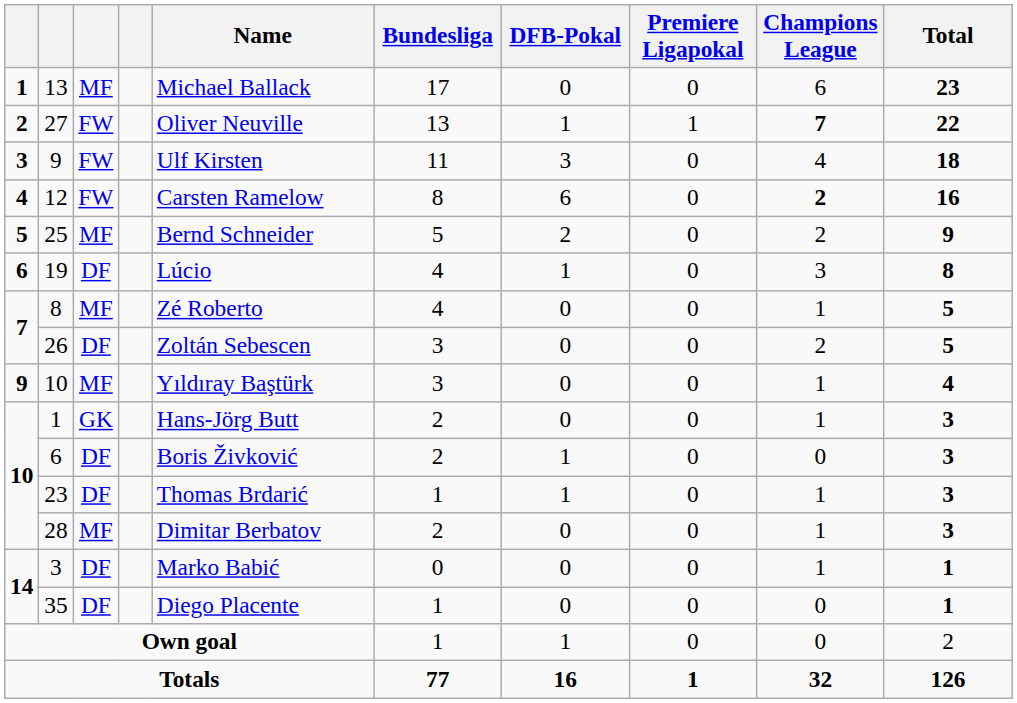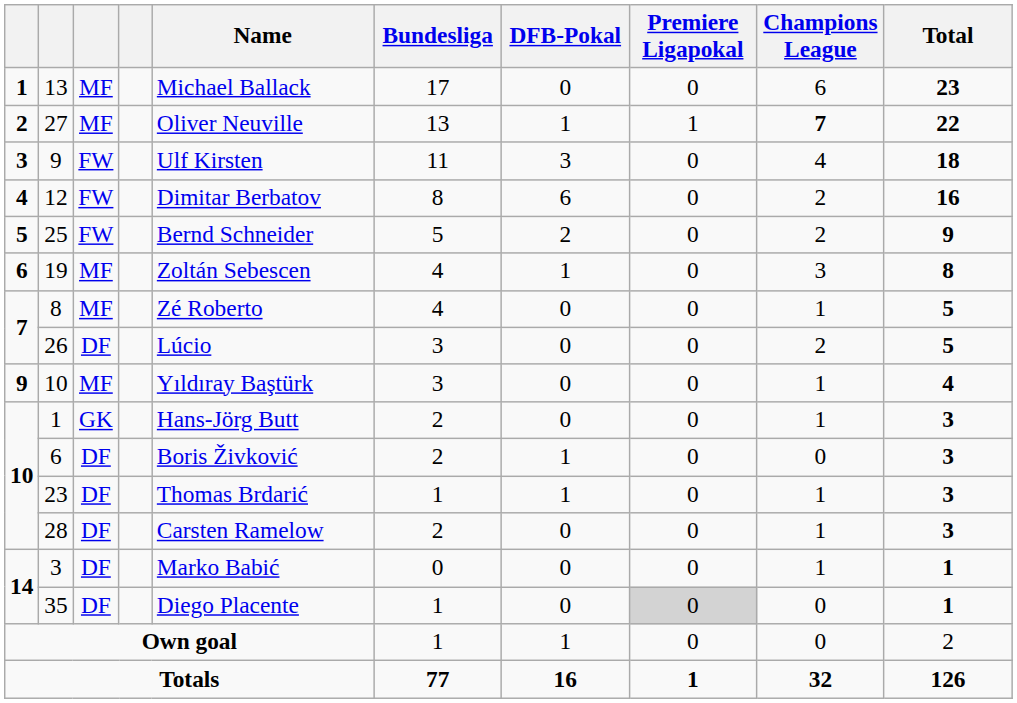 <table class="wikitable" style="text-align:center">
 <tr>
 <th width=15></th>
 <th width=15></th>
 <th width=15></th>
 <th width=15></th>
 <th width=145>Name</th>
 <th width=80><a href='#'>Bundesliga</a></th>
 <th width=80><a href='#'>DFB-Pokal</a></th>
 <th width=80><a href='#'>Premiere Ligapokal</a></th>
 <th width=80><a href='#'>Champions League</a></th>
 <th width=80>Total</th>
 </tr>
 <tr>
 <td><strong>1</strong></td>
 <td>13</td>
 <td><a href='#'>MF</a></td>
 <td></td>
 <td align=left><a href='#'>Michael Ballack</a></td>
 <td>17</td>
 <td>0</td>
 <td>0</td>
 <td>6</td>
 <td><strong>23</strong></td>
 </tr>
 <tr>
 <td><strong>2</strong></td>
 <td>27</td>
-<td><a href='#'>FW</a></td>
+<td><a href='#'>MF</a></td>
 <td></td>
 <td align=left><a href='#'>Oliver Neuville</a></td>
 <td>13</td>
 <td>1</td>
 <td>1</td>
 <td><strong>7</strong></td>
 <td><strong>22</strong></td>
 </tr>
 <tr>
 <td><strong>3</strong></td>
 <td>9</td>
 <td><a href='#'>FW</a></td>
 <td></td>
 <td align=left><a href='#'>Ulf Kirsten</a></td>
 <td>11</td>
 <td>3</td>
 <td>0</td>
 <td>4</td>
 <td><strong>18</strong></td>
 </tr>
 <tr>
 <td><strong>4</strong></td>
 <td>12</td>
 <td><a href='#'>FW</a></td>
 <td></td>
-<td align=left><a href='#'>Carsten Ramelow</a></td>
+<td align=left><a href='#'>Dimitar Berbatov</a></td>
 <td>8</td>
 <td>6</td>
 <td>0</td>
-<td><strong>2</strong></td>
+<td>2</td>
 <td><strong>16</strong></td>
 </tr>
 <tr>
 <td><strong>5</strong></td>
 <td>25</td>
-<td><a href='#'>MF</a></td>
+<td><a href='#'>FW</a></td>
 <td></td>
 <td align=left><a href='#'>Bernd Schneider</a></td>
 <td>5</td>
 <td>2</td>
 <td>0</td>
 <td>2</td>
 <td><strong>9</strong></td>
 </tr>
 <tr>
 <td><strong>6</strong></td>
 <td>19</td>
-<td><a href='#'>DF</a></td>
+<td><a href='#'>MF</a></td>
 <td></td>
-<td align=left><a href='#'>Lúcio</a></td>
+<td align=left><a href='#'>Zoltán Sebescen</a></td>
 <td>4</td>
 <td>1</td>
 <td>0</td>
 <td>3</td>
 <td><strong>8</strong></td>
 </tr>
 <tr>
 <td rowspan=2><strong>7</strong></td>
 <td>8</td>
 <td><a href='#'>MF</a></td>
 <td></td>
 <td align=left><a href='#'>Zé Roberto</a></td>
 <td>4</td>
 <td>0</td>
 <td>0</td>
 <td>1</td>
 <td><strong>5</strong></td>
 </tr>
 <tr>
 <td>26</td>
 <td><a href='#'>DF</a></td>
 <td></td>
-<td align=left><a href='#'>Zoltán Sebescen</a></td>
+<td align=left><a href='#'>Lúcio</a></td>
 <td>3</td>
 <td>0</td>
 <td>0</td>
 <td>2</td>
 <td><strong>5</strong></td>
 </tr>
 <tr>
 <td><strong>9</strong></td>
 <td>10</td>
 <td><a href='#'>MF</a></td>
 <td></td>
 <td align=left><a href='#'>Yıldıray Baştürk</a></td>
 <td>3</td>
 <td>0</td>
 <td>0</td>
 <td>1</td>
 <td><strong>4</strong></td>
 </tr>
 <tr>
 <td rowspan=4><strong>10</strong></td>
 <td>1</td>
 <td><a href='#'>GK</a></td>
 <td></td>
 <td align=left><a href='#'>Hans-Jörg Butt</a></td>
 <td>2</td>
 <td>0</td>
 <td>0</td>
 <td>1</td>
 <td><strong>3</strong></td>
 </tr>
 <tr>
 <td>6</td>
 <td><a href='#'>DF</a></td>
 <td></td>
 <td align=left><a href='#'>Boris Živković</a></td>
 <td>2</td>
 <td>1</td>
 <td>0</td>
 <td>0</td>
 <td><strong>3</strong></td>
 </tr>
 <tr>
 <td>23</td>
 <td><a href='#'>DF</a></td>
 <td></td>
 <td align=left><a href='#'>Thomas Brdarić</a></td>
 <td>1</td>
 <td>1</td>
 <td>0</td>
 <td>1</td>
 <td><strong>3</strong></td>
 </tr>
 <tr>
 <td>28</td>
-<td><a href='#'>MF</a></td>
+<td><a href='#'>DF</a></td>
 <td></td>
-<td align=left><a href='#'>Dimitar Berbatov</a></td>
+<td align=left><a href='#'>Carsten Ramelow</a></td>
 <td>2</td>
 <td>0</td>
 <td>0</td>
 <td>1</td>
 <td><strong>3</strong></td>
 </tr>
 <tr>
 <td rowspan=2><strong>14</strong></td>
 <td>3</td>
 <td><a href='#'>DF</a></td>
 <td></td>
 <td align=left><a href='#'>Marko Babić</a></td>
 <td>0</td>
 <td>0</td>
 <td>0</td>
 <td>1</td>
 <td><strong>1</strong></td>
 </tr>
 <tr>
 <td>35</td>
 <td><a href='#'>DF</a></td>
 <td></td>
 <td align=left><a href='#'>Diego Placente</a></td>
 <td>1</td>
 <td>0</td>
-<td>0</td>
+<td style="background: lightgrey;">0</td>
 <td>0</td>
 <td><strong>1</strong></td>
 </tr>
 <tr>
 <td colspan=5><strong>Own goal</strong></td>
 <td>1</td>
 <td>1</td>
 <td>0</td>
 <td>0</td>
 <td>2</td>
 </tr>
 <tr>
 <td colspan=5><strong>Totals</strong></td>
 <td><strong>77</strong></td>
 <td><strong>16</strong></td>
 <td><strong>1</strong></td>
 <td><strong>32</strong></td>
 <td><strong>126</strong></td>
 </tr>
 </table>
